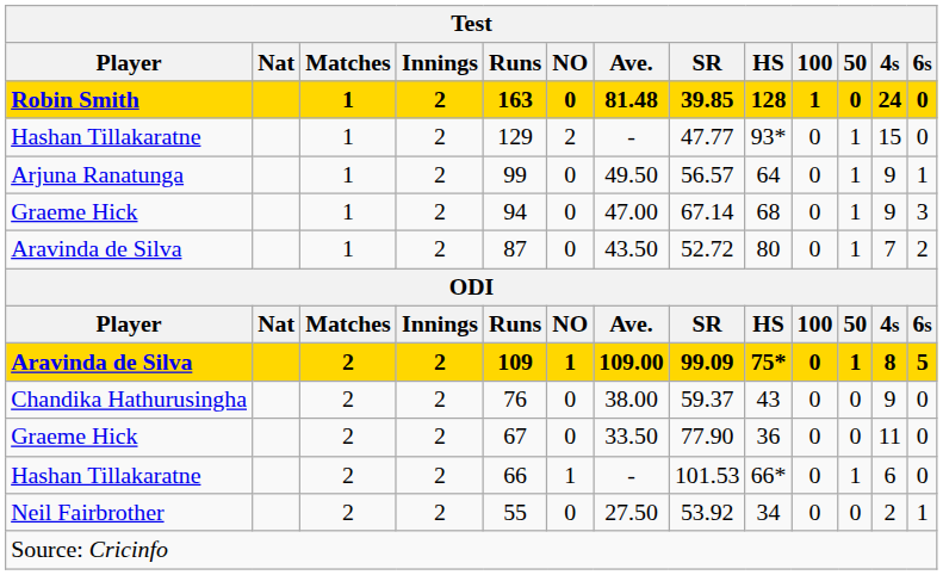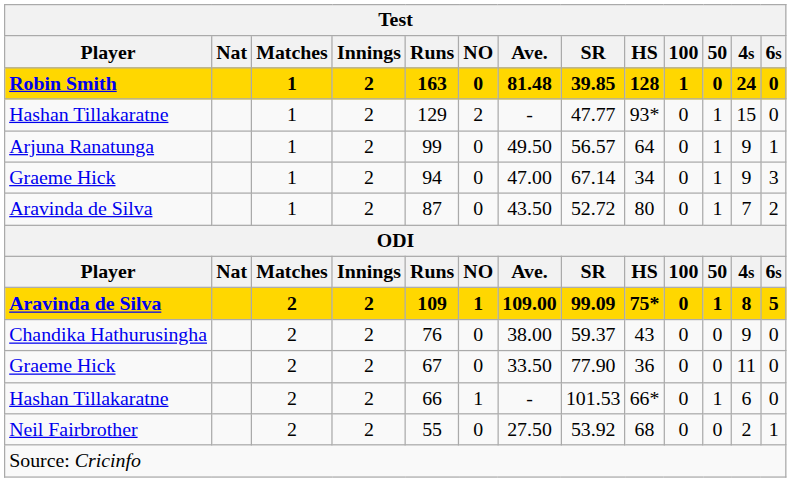 <table class="wikitable">
 <tr>
 <th colspan="13">Test</th>
 </tr>
 <tr>
 <th>Player</th>
 <th>Nat</th>
 <th>Matches</th>
 <th>Innings</th>
 <th>Runs</th>
 <th>NO</th>
 <th>Ave.</th>
 <th>SR</th>
 <th>HS</th>
 <th>100</th>
 <th>50</th>
 <th>4<small>s</small></th>
 <th>6<small>s</small></th>
 </tr>
 <tr style="background:gold;">
 <td><a href='#'><strong>Robin Smith</strong></a></td>
 <td style="text-align:center;"></td>
 <td style="text-align:center;"><strong>1</strong></td>
 <td style="text-align:center;"><strong>2</strong></td>
 <td style="text-align:center;"><strong>163</strong></td>
 <td style="text-align:center;"><strong>0</strong></td>
 <td style="text-align:center;"><strong>81.48</strong></td>
 <td style="text-align:center;"><strong>39.85</strong></td>
 <td style="text-align:center;"><strong>128</strong></td>
 <td style="text-align:center;"><strong>1</strong></td>
 <td style="text-align:center;"><strong>0</strong></td>
 <td style="text-align:center;"><strong>24</strong></td>
 <td style="text-align:center;"><strong>0</strong></td>
 </tr>
 <tr>
 <td><a href='#'>Hashan Tillakaratne</a></td>
 <td style="text-align:center;"></td>
 <td style="text-align:center;">1</td>
 <td style="text-align:center;">2</td>
 <td style="text-align:center;">129</td>
 <td style="text-align:center;">2</td>
 <td style="text-align:center;">-</td>
 <td style="text-align:center;">47.77</td>
 <td style="text-align:center;">93*</td>
 <td style="text-align:center;">0</td>
 <td style="text-align:center;">1</td>
 <td style="text-align:center;">15</td>
 <td style="text-align:center;">0</td>
 </tr>
 <tr>
 <td><a href='#'>Arjuna Ranatunga</a></td>
 <td style="text-align:center;"></td>
 <td style="text-align:center;">1</td>
 <td style="text-align:center;">2</td>
 <td style="text-align:center;">99</td>
 <td style="text-align:center;">0</td>
 <td style="text-align:center;">49.50</td>
 <td style="text-align:center;">56.57</td>
 <td style="text-align:center;">64</td>
 <td style="text-align:center;">0</td>
 <td style="text-align:center;">1</td>
 <td style="text-align:center;">9</td>
 <td style="text-align:center;">1</td>
 </tr>
 <tr>
 <td><a href='#'>Graeme Hick</a></td>
 <td style="text-align:center;"></td>
 <td style="text-align:center;">1</td>
 <td style="text-align:center;">2</td>
 <td style="text-align:center;">94</td>
 <td style="text-align:center;">0</td>
 <td style="text-align:center;">47.00</td>
 <td style="text-align:center;">67.14</td>
-<td style="text-align:center;">68</td>
+<td style="text-align:center;">34</td>
 <td style="text-align:center;">0</td>
 <td style="text-align:center;">1</td>
 <td style="text-align:center;">9</td>
 <td style="text-align:center;">3</td>
 </tr>
 <tr>
 <td><a href='#'>Aravinda de Silva</a></td>
 <td style="text-align:center;"></td>
 <td style="text-align:center;">1</td>
 <td style="text-align:center;">2</td>
 <td style="text-align:center;">87</td>
 <td style="text-align:center;">0</td>
 <td style="text-align:center;">43.50</td>
 <td style="text-align:center;">52.72</td>
 <td style="text-align:center;">80</td>
 <td style="text-align:center;">0</td>
 <td style="text-align:center;">1</td>
 <td style="text-align:center;">7</td>
 <td style="text-align:center;">2</td>
 </tr>
 <tr>
 <th colspan="13">ODI</th>
 </tr>
 <tr>
 <th>Player</th>
 <th>Nat</th>
 <th>Matches</th>
 <th>Innings</th>
 <th>Runs</th>
 <th>NO</th>
 <th>Ave.</th>
 <th>SR</th>
 <th>HS</th>
 <th>100</th>
 <th>50</th>
 <th>4<small>s</small></th>
 <th>6<small>s</small></th>
 </tr>
 <tr style="background:gold;">
 <td><strong><a href='#'>Aravinda de Silva</a></strong></td>
 <td></td>
 <td style="text-align:center;"><strong>2</strong></td>
 <td style="text-align:center;"><strong>2</strong></td>
 <td style="text-align:center;"><strong>109</strong></td>
 <td style="text-align:center;"><strong>1</strong></td>
 <td style="text-align:center;"><strong>109.00</strong></td>
 <td style="text-align:center;"><strong>99.09</strong></td>
 <td style="text-align:center;"><strong>75*</strong></td>
 <td style="text-align:center;"><strong>0</strong></td>
 <td style="text-align:center;"><strong>1</strong></td>
 <td style="text-align:center;"><strong>8</strong></td>
 <td style="text-align:center;"><strong>5</strong></td>
 </tr>
 <tr>
 <td><a href='#'>Chandika Hathurusingha</a></td>
 <td></td>
 <td style="text-align:center;">2</td>
 <td style="text-align:center;">2</td>
 <td style="text-align:center;">76</td>
 <td style="text-align:center;">0</td>
 <td style="text-align:center;">38.00</td>
 <td style="text-align:center;">59.37</td>
 <td style="text-align:center;">43</td>
 <td style="text-align:center;">0</td>
 <td style="text-align:center;">0</td>
 <td style="text-align:center;">9</td>
 <td style="text-align:center;">0</td>
 </tr>
 <tr>
 <td><a href='#'>Graeme Hick</a></td>
 <td></td>
 <td style="text-align:center;">2</td>
 <td style="text-align:center;">2</td>
 <td style="text-align:center;">67</td>
 <td style="text-align:center;">0</td>
 <td style="text-align:center;">33.50</td>
 <td style="text-align:center;">77.90</td>
 <td style="text-align:center;">36</td>
 <td style="text-align:center;">0</td>
 <td style="text-align:center;">0</td>
 <td style="text-align:center;">11</td>
 <td style="text-align:center;">0</td>
 </tr>
 <tr>
 <td><a href='#'>Hashan Tillakaratne</a></td>
 <td></td>
 <td style="text-align:center;">2</td>
 <td style="text-align:center;">2</td>
 <td style="text-align:center;">66</td>
 <td style="text-align:center;">1</td>
 <td style="text-align:center;">-</td>
 <td style="text-align:center;">101.53</td>
 <td style="text-align:center;">66*</td>
 <td style="text-align:center;">0</td>
 <td style="text-align:center;">1</td>
 <td style="text-align:center;">6</td>
 <td style="text-align:center;">0</td>
 </tr>
 <tr>
 <td><a href='#'>Neil Fairbrother</a></td>
 <td></td>
 <td style="text-align:center;">2</td>
 <td style="text-align:center;">2</td>
 <td style="text-align:center;">55</td>
 <td style="text-align:center;">0</td>
 <td style="text-align:center;">27.50</td>
 <td style="text-align:center;">53.92</td>
-<td style="text-align:center;">34</td>
+<td style="text-align:center;">68</td>
 <td style="text-align:center;">0</td>
 <td style="text-align:center;">0</td>
 <td style="text-align:center;">2</td>
 <td style="text-align:center;">1</td>
 </tr>
 <tr>
 <td colspan="13">Source: <em>Cricinfo</em></td>
 </tr>
 </table>
